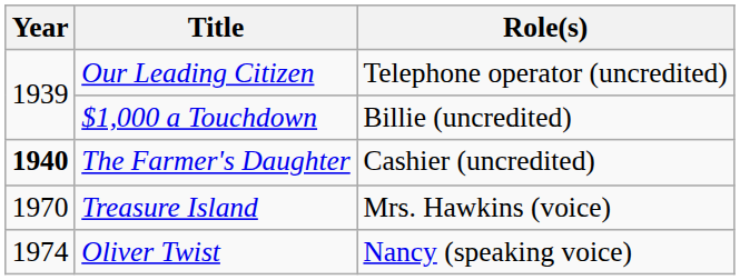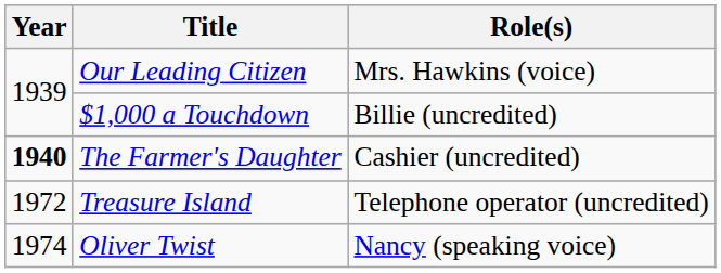 <table class = "wikitable sortable">
 <tr>
 <th>Year</th>
 <th>Title</th>
 <th>Role(s)</th>
 </tr>
 <tr>
 <td rowspan=2>1939</td>
 <td><em><a href='#'>Our Leading Citizen</a></em></td>
-<td>Telephone operator (uncredited)</td>
+<td>Mrs. Hawkins (voice)</td>
 </tr>
 <tr>
 <td><em><a href='#'>$1,000 a Touchdown</a></em></td>
 <td>Billie (uncredited)</td>
 </tr>
 <tr>
 <td><strong>1940</strong></td>
 <td><em><a href='#'>The Farmer's Daughter</a></em></td>
 <td>Cashier (uncredited)</td>
 </tr>
 <tr>
-<td>1970</td>
+<td>1972</td>
 <td><em><a href='#'>Treasure Island</a></em></td>
-<td>Mrs. Hawkins (voice)</td>
+<td>Telephone operator (uncredited)</td>
 </tr>
 <tr>
 <td>1974</td>
 <td><em><a href='#'>Oliver Twist</a></em></td>
 <td><a href='#'>Nancy</a> (speaking voice)</td>
 </tr>
 </table>
